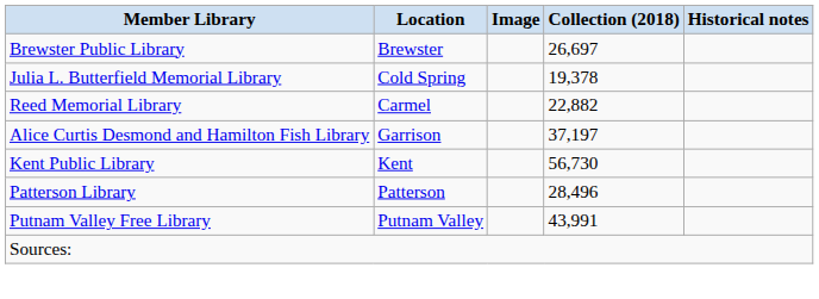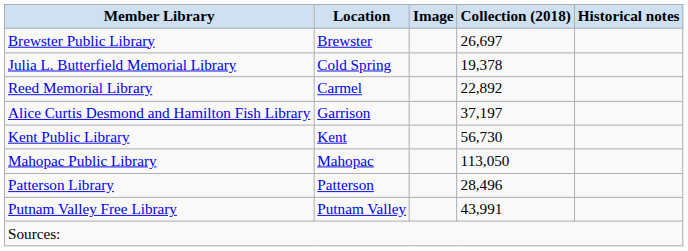 <table class="wikitable sortable" align="center">
 <tr>
 <th style="background-color:#cee0f2;"><strong>Member Library</strong></th>
 <th style="background-color:#cee0f2;"><strong>Location</strong></th>
 <th style="background-color:#cee0f2;" class="unsortable"><strong>Image</strong></th>
 <th style="background-color:#cee0f2;" data-sort-type="number"><strong>Collection</strong> (2018)</th>
 <th style="background-color:#cee0f2;" class="unsortable"><strong>Historical notes</strong></th>
 </tr>
 <tr>
 <td><a href='#'>Brewster Public Library</a></td>
 <td><a href='#'>Brewster</a></td>
 <td></td>
 <td>26,697</td>
 <td></td>
 </tr>
 <tr>
 <td><a href='#'>Julia L. Butterfield Memorial Library</a></td>
 <td><a href='#'>Cold Spring</a></td>
 <td></td>
 <td>19,378</td>
 <td></td>
 </tr>
 <tr>
 <td><a href='#'>Reed Memorial Library</a></td>
 <td><a href='#'>Carmel</a></td>
 <td></td>
-<td>22,882</td>
+<td>22,892</td>
 <td></td>
 </tr>
 <tr>
 <td><a href='#'>Alice Curtis Desmond and Hamilton Fish Library</a></td>
 <td><a href='#'>Garrison</a></td>
 <td></td>
 <td>37,197</td>
 <td></td>
 </tr>
 <tr>
 <td><a href='#'>Kent Public Library</a></td>
 <td><a href='#'>Kent</a></td>
 <td></td>
 <td>56,730</td>
+<td></td>
+</tr>
+<tr>
+<td><a href='#'>Mahopac Public Library</a></td>
+<td><a href='#'>Mahopac</a></td>
+<td></td>
+<td>113,050</td>
 <td></td>
 </tr>
 <tr>
 <td><a href='#'>Patterson Library</a></td>
 <td><a href='#'>Patterson</a></td>
 <td></td>
 <td>28,496</td>
 <td></td>
 </tr>
 <tr>
 <td><a href='#'>Putnam Valley Free Library</a></td>
 <td><a href='#'>Putnam Valley</a></td>
 <td></td>
 <td>43,991</td>
 <td></td>
 </tr>
 <tr class="sortbottom">
 <td colspan= 5>Sources:</td>
 </tr>
 </table>
